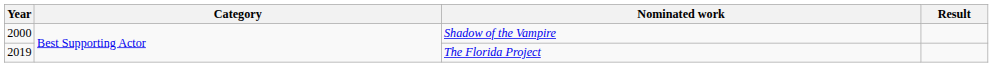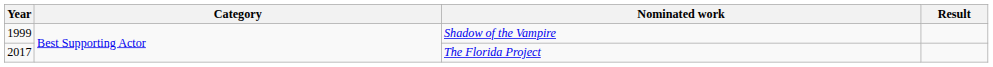 <table class=wikitable>
 <tr>
 <th scope="col" style="width:1em;">Year</th>
 <th scope="col" style="width:33em;">Category</th>
 <th scope="col" style="width:39em;">Nominated work</th>
 <th scope="col" style="width:5em;">Result</th>
 </tr>
 <tr>
-<td>2000</td>
+<td>1999</td>
 <td rowspan="2"><a href='#'>Best Supporting Actor</a></td>
 <td><em><a href='#'>Shadow of the Vampire</a></em></td>
 <td></td>
 </tr>
 <tr>
-<td>2019</td>
+<td>2017</td>
 <td><em><a href='#'>The Florida Project</a></em></td>
 <td></td>
 </tr>
 </table>
